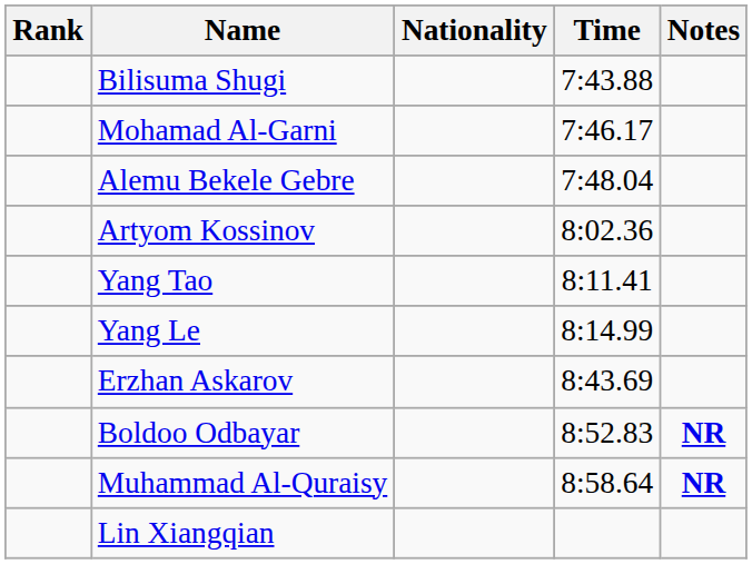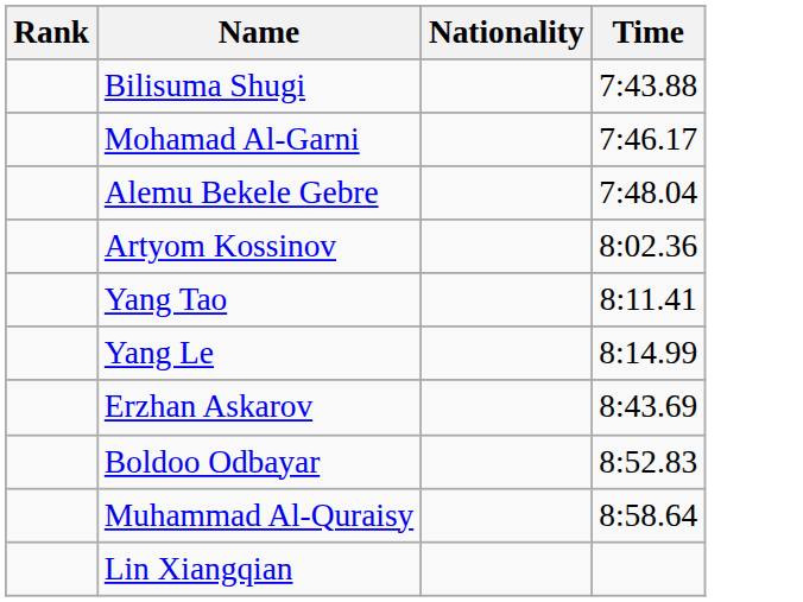 <table class="wikitable sortable" style="text-align:center;font-size:95%">
 <tr>
 <th>Rank</th>
 <th>Name</th>
 <th>Nationality</th>
 <th>Time</th>
-<th>Notes</th>
 </tr>
 <tr>
 <td></td>
 <td align=left><a href='#'>Bilisuma Shugi</a></td>
 <td align=left></td>
 <td>7:43.88</td>
-<td></td>
 </tr>
 <tr>
 <td></td>
 <td align=left><a href='#'>Mohamad Al-Garni</a></td>
 <td align=left></td>
 <td>7:46.17</td>
-<td></td>
 </tr>
 <tr>
 <td></td>
 <td align=left><a href='#'>Alemu Bekele Gebre</a></td>
 <td align=left></td>
 <td>7:48.04</td>
-<td></td>
 </tr>
 <tr>
 <td></td>
 <td align=left><a href='#'>Artyom Kossinov</a></td>
 <td align=left></td>
 <td>8:02.36</td>
-<td></td>
 </tr>
 <tr>
 <td></td>
 <td align=left><a href='#'>Yang Tao</a></td>
 <td align=left></td>
 <td>8:11.41</td>
-<td></td>
 </tr>
 <tr>
 <td></td>
 <td align=left><a href='#'>Yang Le</a></td>
 <td align=left></td>
 <td>8:14.99</td>
-<td></td>
 </tr>
 <tr>
 <td></td>
 <td align=left><a href='#'>Erzhan Askarov</a></td>
 <td align=left></td>
 <td>8:43.69</td>
-<td></td>
 </tr>
 <tr>
 <td></td>
 <td align=left><a href='#'>Boldoo Odbayar</a></td>
 <td align=left></td>
 <td>8:52.83</td>
-<td><strong><a href='#'>NR</a></strong></td>
 </tr>
 <tr>
 <td></td>
 <td align=left><a href='#'>Muhammad Al-Quraisy</a></td>
 <td align=left></td>
 <td>8:58.64</td>
-<td><strong><a href='#'>NR</a></strong></td>
 </tr>
 <tr>
 <td></td>
 <td align=left><a href='#'>Lin Xiangqian</a></td>
 <td align=left></td>
 <td></td>
-<td></td>
 </tr>
 </table>
